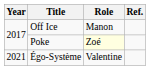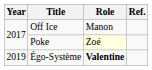 <table class="wikitable">
 <tr>
 <th>Year</th>
 <th>Title</th>
 <th>Role</th>
 <th>Ref.</th>
 </tr>
 <tr>
 <td rowspan="2">2017</td>
 <td>Off Ice</td>
 <td>Manon</td>
 <td></td>
 </tr>
 <tr>
 <td>Poke</td>
 <td style="background: lightyellow;">Zoé</td>
 <td></td>
 </tr>
 <tr>
-<td>2021</td>
+<td>2019</td>
 <td>Égo-Système</td>
-<td>Valentine</td>
+<td><strong>Valentine</strong></td>
 <td></td>
 </tr>
 </table>
